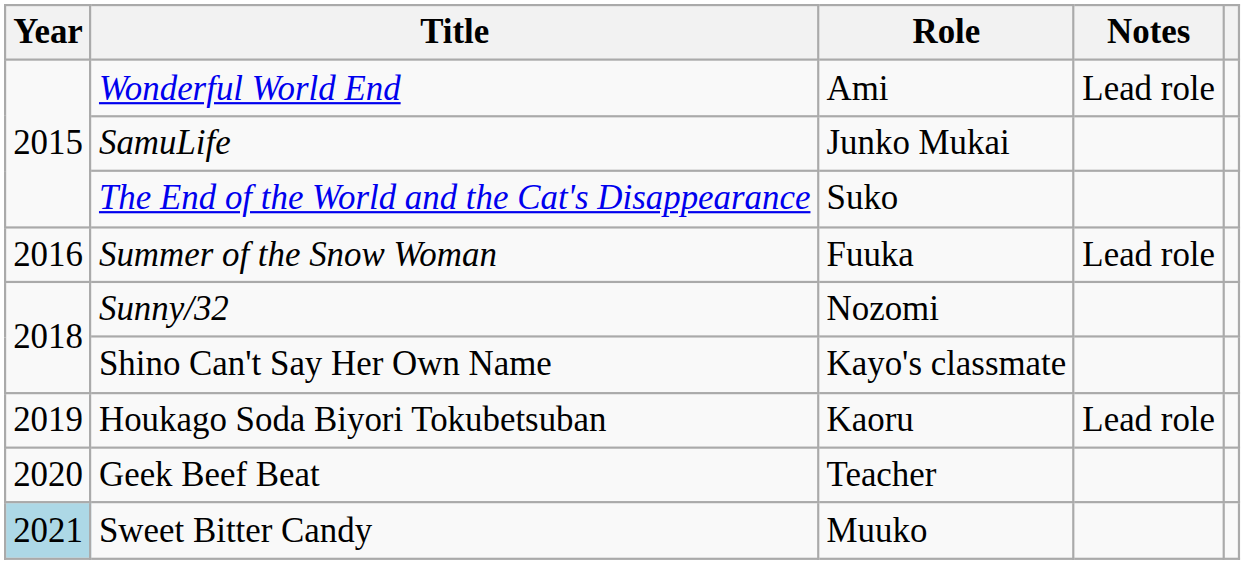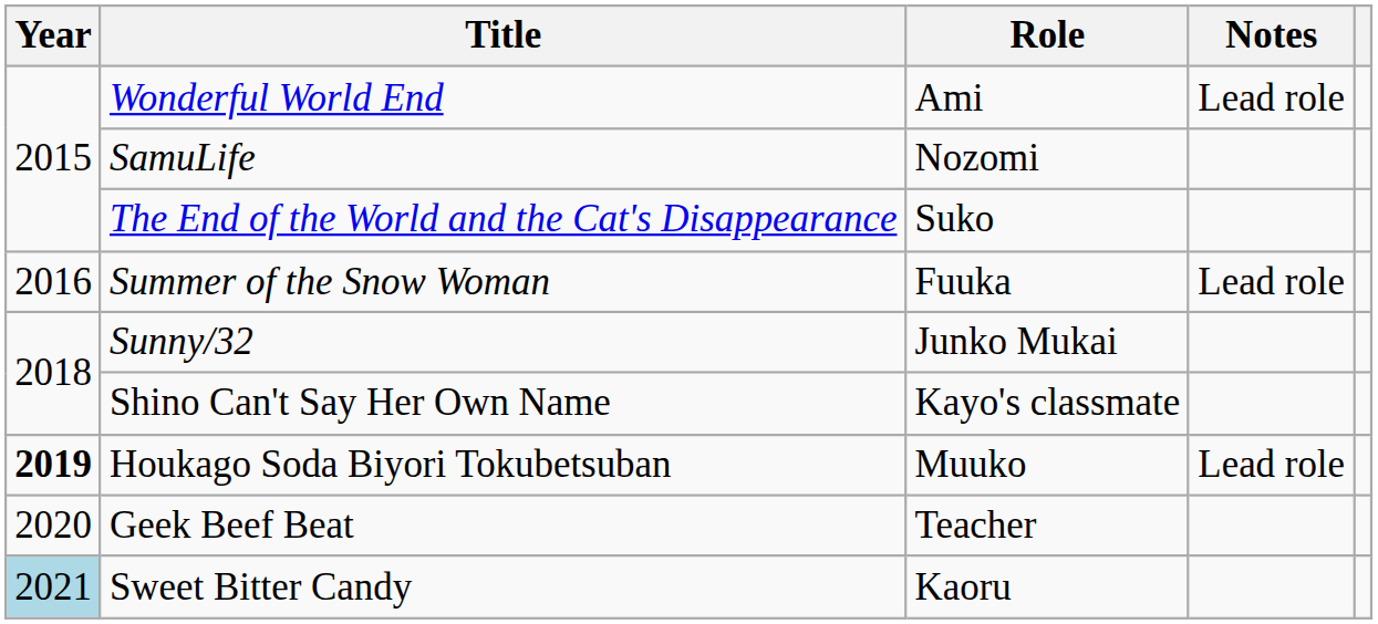 <table class="wikitable sortable">
 <tr>
 <th>Year</th>
 <th>Title</th>
 <th>Role</th>
 <th class="unsortable">Notes</th>
 <th class="unsortable"></th>
 </tr>
 <tr>
 <td rowspan=3>2015</td>
 <td><em><a href='#'>Wonderful World End</a></em></td>
 <td>Ami</td>
 <td>Lead role</td>
 <td></td>
 </tr>
 <tr>
 <td><em>SamuLife</em></td>
-<td>Junko Mukai</td>
+<td>Nozomi</td>
 <td></td>
 <td></td>
 </tr>
 <tr>
 <td><em><a href='#'>The End of the World and the Cat's Disappearance</a></em></td>
 <td>Suko</td>
 <td></td>
 <td></td>
 </tr>
 <tr>
 <td>2016</td>
 <td><em>Summer of the Snow Woman</em></td>
 <td>Fuuka</td>
 <td>Lead role</td>
 <td></td>
 </tr>
 <tr>
 <td rowspan=2>2018</td>
 <td><em>Sunny/32</td>
-<td>Nozomi</td>
+<td>Junko Mukai</td>
 <td></td>
 <td></td>
 </tr>
 <tr>
 <td></em>Shino Can't Say Her Own Name<em></td>
 <td>Kayo's classmate</td>
 <td></td>
 <td></td>
 </tr>
 <tr>
-<td>2019</td>
+<td><strong>2019</strong></td>
 <td></em>Houkago Soda Biyori Tokubetsuban<em></td>
-<td>Kaoru</td>
+<td>Muuko</td>
 <td>Lead role</td>
 <td></td>
 </tr>
 <tr>
 <td>2020</td>
 <td></em>Geek Beef Beat<em></td>
 <td>Teacher</td>
 <td></td>
 <td></td>
 </tr>
 <tr>
 <td style="background: lightblue;">2021</td>
 <td></em>Sweet Bitter Candy<em></td>
-<td>Muuko</td>
+<td>Kaoru</td>
 <td></td>
 <td></td>
 </tr>
 </table>
